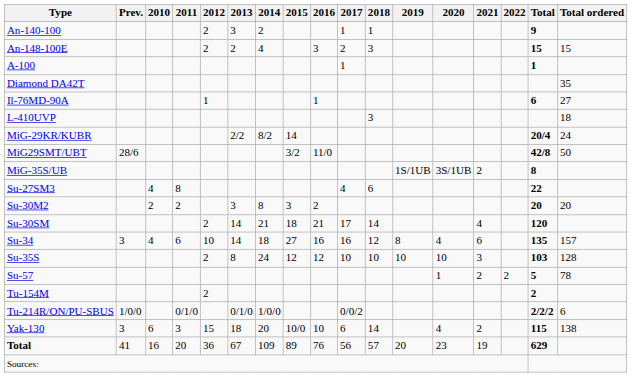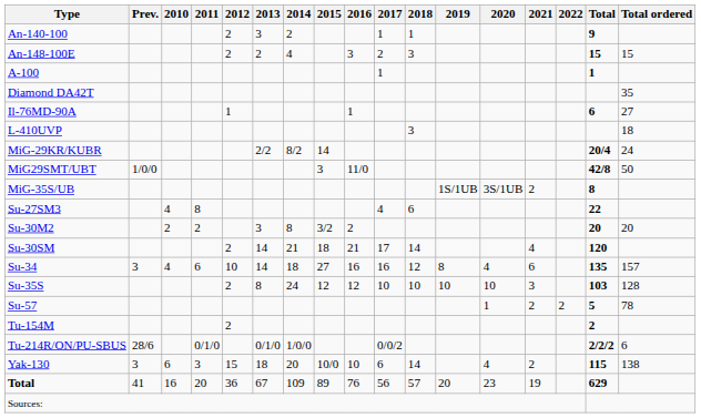 <table class="wikitable nowrap">
 <tr>
 <th>Type</th>
 <th>Prev.</th>
 <th>2010</th>
 <th>2011</th>
 <th>2012</th>
 <th>2013</th>
 <th>2014</th>
 <th>2015</th>
 <th>2016</th>
 <th>2017</th>
 <th>2018</th>
 <th>2019</th>
 <th>2020</th>
 <th>2021</th>
 <th>2022</th>
 <th>Total</th>
 <th>Total ordered</th>
 </tr>
 <tr>
 <td><a href='#'>An-140-100</a></td>
 <td></td>
 <td></td>
 <td></td>
 <td>2</td>
 <td>3</td>
 <td>2</td>
 <td></td>
 <td></td>
 <td>1</td>
 <td>1</td>
 <td></td>
 <td></td>
 <td></td>
 <td></td>
 <td><strong>9</strong></td>
 <td></td>
 </tr>
 <tr>
 <td><a href='#'>An-148-100E</a></td>
 <td></td>
 <td></td>
 <td></td>
 <td>2</td>
 <td>2</td>
 <td>4</td>
 <td></td>
 <td>3</td>
 <td>2</td>
 <td>3</td>
 <td></td>
 <td></td>
 <td></td>
 <td></td>
 <td><strong>15</strong></td>
 <td>15</td>
 </tr>
 <tr>
 <td><a href='#'>A-100</a></td>
 <td></td>
 <td></td>
 <td></td>
 <td></td>
 <td></td>
 <td></td>
 <td></td>
 <td></td>
 <td>1</td>
 <td></td>
 <td></td>
 <td></td>
 <td></td>
 <td></td>
 <td><strong>1</strong></td>
 <td></td>
 </tr>
 <tr>
 <td><a href='#'>Diamond DA42T</a></td>
 <td></td>
 <td></td>
 <td></td>
 <td></td>
 <td></td>
 <td></td>
 <td></td>
 <td></td>
 <td></td>
 <td></td>
 <td></td>
 <td></td>
 <td></td>
 <td></td>
 <td></td>
 <td>35</td>
 </tr>
 <tr>
 <td><a href='#'>Il-76MD-90A</a></td>
 <td></td>
 <td></td>
 <td></td>
 <td>1</td>
 <td></td>
 <td></td>
 <td></td>
 <td>1</td>
 <td></td>
 <td></td>
 <td></td>
 <td></td>
 <td></td>
 <td></td>
 <td><strong>6</strong></td>
 <td>27</td>
 </tr>
 <tr>
 <td><a href='#'>L-410UVP</a></td>
 <td></td>
 <td></td>
 <td></td>
 <td></td>
 <td></td>
 <td></td>
 <td></td>
 <td></td>
 <td></td>
 <td>3</td>
 <td></td>
 <td></td>
 <td></td>
 <td></td>
 <td></td>
 <td>18</td>
 </tr>
 <tr>
 <td><a href='#'>MiG-29KR/KUBR</a></td>
 <td></td>
 <td></td>
 <td></td>
 <td></td>
 <td>2/2</td>
 <td>8/2</td>
 <td>14</td>
 <td></td>
 <td></td>
 <td></td>
 <td></td>
 <td></td>
 <td></td>
 <td></td>
 <td><strong>20/4</strong></td>
 <td>24</td>
 </tr>
 <tr>
 <td><a href='#'>MiG29SMT/UBT</a></td>
-<td>28/6</td>
+<td>1/0/0</td>
 <td></td>
 <td></td>
 <td></td>
 <td></td>
 <td></td>
-<td>3/2</td>
+<td>3</td>
 <td>11/0</td>
 <td></td>
 <td></td>
 <td></td>
 <td></td>
 <td></td>
 <td></td>
 <td><strong>42/8</strong></td>
 <td>50</td>
 </tr>
 <tr>
 <td><a href='#'>MiG-35S/UB</a></td>
 <td></td>
 <td></td>
 <td></td>
 <td></td>
 <td></td>
 <td></td>
 <td></td>
 <td></td>
 <td></td>
 <td></td>
 <td>1S/1UB</td>
 <td>3S/1UB </td>
 <td>2</td>
 <td></td>
 <td><strong>8</strong></td>
 <td></td>
 </tr>
 <tr>
 <td><a href='#'>Su-27SM3</a></td>
 <td></td>
 <td>4</td>
 <td>8</td>
 <td></td>
 <td></td>
 <td></td>
 <td></td>
 <td></td>
 <td>4</td>
 <td>6</td>
 <td></td>
 <td></td>
 <td></td>
 <td></td>
 <td><strong>22</strong></td>
 <td></td>
 </tr>
 <tr>
 <td><a href='#'>Su-30M2</a></td>
 <td></td>
 <td>2</td>
 <td>2</td>
 <td></td>
 <td>3</td>
 <td>8</td>
-<td>3</td>
+<td>3/2</td>
 <td>2</td>
 <td></td>
 <td></td>
 <td></td>
 <td></td>
 <td></td>
 <td></td>
 <td><strong>20</strong></td>
 <td>20</td>
 </tr>
 <tr>
 <td><a href='#'>Su-30SM</a></td>
 <td></td>
 <td></td>
 <td></td>
 <td>2</td>
 <td>14</td>
 <td>21</td>
 <td>18</td>
 <td>21</td>
 <td>17</td>
 <td>14</td>
 <td></td>
 <td></td>
 <td>4</td>
 <td></td>
 <td><strong>120</strong></td>
 <td></td>
 </tr>
 <tr>
 <td><a href='#'>Su-34</a></td>
 <td>3</td>
 <td>4</td>
 <td>6</td>
 <td>10</td>
 <td>14</td>
 <td>18</td>
 <td>27</td>
 <td>16</td>
 <td>16</td>
 <td>12</td>
 <td>8</td>
 <td>4 </td>
 <td>6 </td>
 <td></td>
 <td><strong>135</strong></td>
 <td>157</td>
 </tr>
 <tr>
 <td><a href='#'>Su-35S</a></td>
 <td></td>
 <td></td>
 <td></td>
 <td>2</td>
 <td>8</td>
 <td>24</td>
 <td>12</td>
 <td>12</td>
 <td>10</td>
 <td>10</td>
 <td>10 </td>
 <td>10 </td>
 <td>3</td>
 <td></td>
 <td><strong>103</strong></td>
 <td>128</td>
 </tr>
 <tr>
 <td><a href='#'>Su-57</a></td>
 <td></td>
 <td></td>
 <td></td>
 <td></td>
 <td></td>
 <td></td>
 <td></td>
 <td></td>
 <td></td>
 <td></td>
 <td></td>
 <td>1</td>
 <td>2</td>
 <td>2</td>
 <td><strong>5</strong></td>
 <td>78</td>
 </tr>
 <tr>
 <td><a href='#'>Tu-154M</a></td>
 <td></td>
 <td></td>
 <td></td>
 <td>2</td>
 <td></td>
 <td></td>
 <td></td>
 <td></td>
 <td></td>
 <td></td>
 <td></td>
 <td></td>
 <td></td>
 <td></td>
 <td><strong>2</strong></td>
 <td></td>
 </tr>
 <tr>
 <td><a href='#'>Tu-214R/ON/PU-SBUS</a></td>
-<td>1/0/0</td>
+<td>28/6</td>
 <td></td>
 <td>0/1/0</td>
 <td></td>
 <td>0/1/0</td>
 <td>1/0/0</td>
 <td></td>
 <td></td>
 <td>0/0/2</td>
 <td></td>
 <td></td>
 <td></td>
 <td></td>
 <td></td>
 <td><strong>2/2/2</strong></td>
 <td>6</td>
 </tr>
 <tr>
 <td><a href='#'>Yak-130</a></td>
 <td>3</td>
 <td>6</td>
 <td>3</td>
 <td>15</td>
 <td>18</td>
 <td>20</td>
 <td>10/0</td>
 <td>10</td>
 <td>6</td>
 <td>14</td>
 <td></td>
 <td>4 </td>
 <td>2 </td>
 <td></td>
 <td><strong>115</strong></td>
 <td>138</td>
 </tr>
 <tr>
 <td><strong>Total</strong></td>
 <td>41</td>
 <td>16</td>
 <td>20</td>
 <td>36</td>
 <td>67</td>
 <td>109</td>
 <td>89</td>
 <td>76</td>
 <td>56</td>
 <td>57</td>
 <td>20</td>
 <td>23</td>
 <td>19</td>
 <td></td>
 <td><strong>629</strong></td>
 <td></td>
 </tr>
 <tr>
 <td colspan="15"><small>Sources:</small> </td>
 </tr>
 </table>
